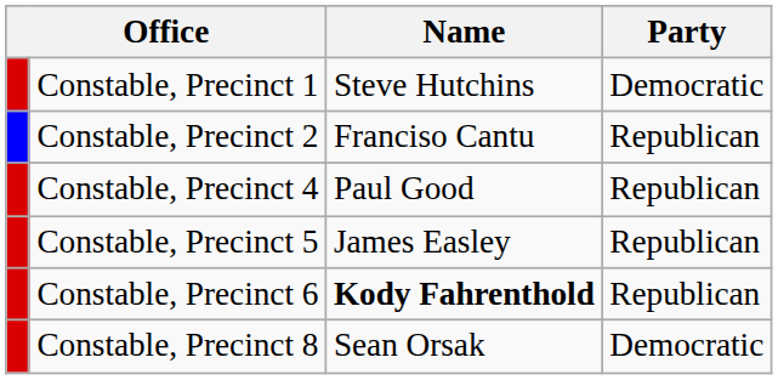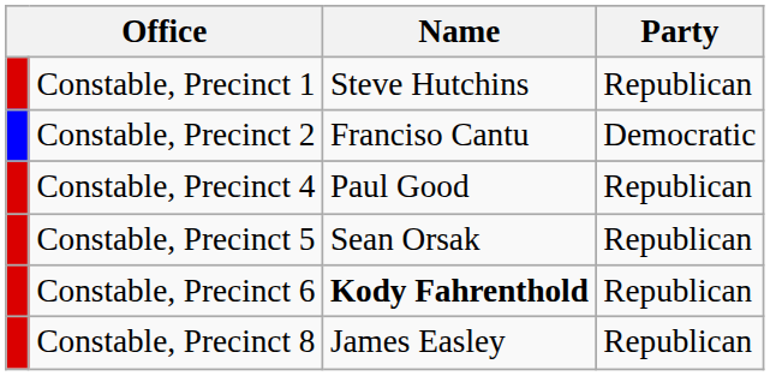 <table class="wikitable">
 <tr>
 <th colspan="2">Office</th>
 <th>Name</th>
 <th>Party</th>
 </tr>
 <tr>
 <td bgcolor=dark red> </td>
 <td>Constable, Precinct 1</td>
 <td>Steve Hutchins</td>
-<td>Democratic</td>
+<td>Republican</td>
 </tr>
 <tr>
 <td bgcolor="blue"> </td>
 <td>Constable, Precinct 2</td>
 <td>Franciso Cantu</td>
-<td>Republican</td>
+<td>Democratic</td>
 </tr>
 <tr>
 <td bgcolor=dark red> </td>
 <td>Constable, Precinct 4</td>
 <td>Paul Good</td>
 <td>Republican</td>
 </tr>
 <tr>
 <td bgcolor=dark red> </td>
 <td>Constable, Precinct 5</td>
-<td>James Easley</td>
+<td>Sean Orsak</td>
 <td>Republican</td>
 </tr>
 <tr>
 <td bgcolor=dark red> </td>
 <td>Constable, Precinct 6</td>
 <td><strong>Kody Fahrenthold</strong></td>
 <td>Republican</td>
 </tr>
 <tr>
 <td bgcolor=dark red> </td>
 <td>Constable, Precinct 8</td>
-<td>Sean Orsak</td>
-<td>Democratic</td>
+<td>James Easley</td>
+<td>Republican</td>
 </tr>
 </table>
